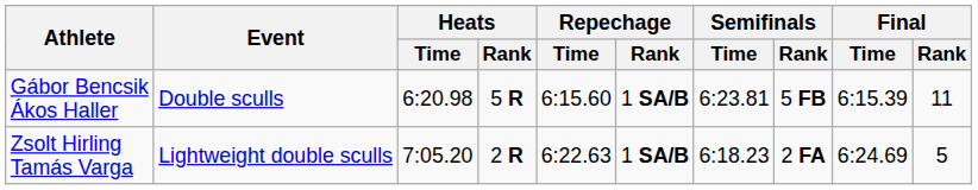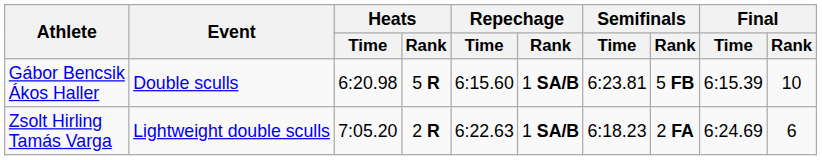 <table class="wikitable" style="font-size:90%;">
 <tr>
 <th rowspan="2">Athlete</th>
 <th rowspan="2">Event</th>
 <th colspan="2">Heats</th>
 <th colspan="2">Repechage</th>
 <th colspan="2">Semifinals</th>
 <th colspan="2">Final</th>
 </tr>
 <tr style="font-size:95%">
 <th>Time</th>
 <th>Rank</th>
 <th>Time</th>
 <th>Rank</th>
 <th>Time</th>
 <th>Rank</th>
 <th>Time</th>
 <th>Rank</th>
 </tr>
 <tr align=center>
 <td align=left><a href='#'>Gábor Bencsik</a><br><a href='#'>Ákos Haller</a></td>
 <td align=left><a href='#'>Double sculls</a></td>
 <td>6:20.98</td>
 <td>5 <strong>R</strong></td>
 <td>6:15.60</td>
 <td>1 <strong>SA/B</strong></td>
 <td>6:23.81</td>
 <td>5 <strong>FB</strong></td>
 <td>6:15.39</td>
-<td>11</td>
+<td>10</td>
 </tr>
 <tr align=center>
 <td align=left><a href='#'>Zsolt Hirling</a><br><a href='#'>Tamás Varga</a></td>
 <td align=left><a href='#'>Lightweight double sculls</a></td>
 <td>7:05.20</td>
 <td>2 <strong>R</strong></td>
 <td>6:22.63</td>
 <td>1 <strong>SA/B</strong></td>
 <td>6:18.23</td>
 <td>2 <strong>FA</strong></td>
 <td>6:24.69</td>
-<td>5</td>
+<td>6</td>
 </tr>
 </table>
